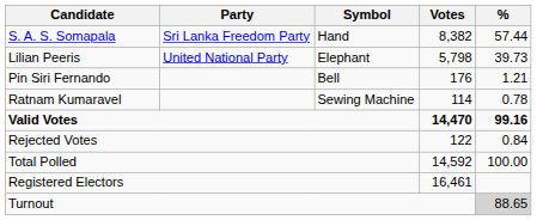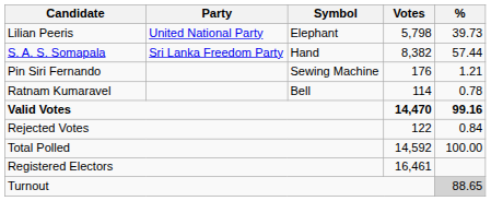 <table class="wikitable" border="1" style="text-align:right;">
 <tr>
 <th align=left width="180">Candidate</th>
 <th align=left width="180">Party</th>
 <th align=left width="120">Symbol</th>
 <th align=left width="60">Votes</th>
 <th align=left width="60">%</th>
 </tr>
 <tr>
+<td align=left>Lilian Peeris</td>
+<td align=left><a href='#'>United National Party</a></td>
+<td align=left>Elephant</td>
+<td>5,798</td>
+<td>39.73</td>
+</tr>
+<tr>
 <td align=left><a href='#'>S. A. S. Somapala</a></td>
 <td align=left><a href='#'>Sri Lanka Freedom Party</a></td>
 <td align=left>Hand</td>
 <td>8,382</td>
 <td>57.44</td>
 </tr>
 <tr>
-<td align=left>Lilian Peeris</td>
-<td align=left><a href='#'>United National Party</a></td>
-<td align=left>Elephant</td>
-<td>5,798</td>
-<td>39.73</td>
-</tr>
-<tr>
 <td align=left>Pin Siri Fernando</td>
 <td align=left></td>
-<td align=left>Bell</td>
+<td align=left>Sewing Machine</td>
 <td>176</td>
 <td>1.21</td>
 </tr>
 <tr>
 <td align=left>Ratnam Kumaravel</td>
 <td align=left></td>
-<td align=left>Sewing Machine</td>
+<td align=left>Bell</td>
 <td>114</td>
 <td>0.78</td>
 </tr>
 <tr>
 <td align=left colspan=3><strong>Valid Votes</strong></td>
 <td><strong>14,470</strong></td>
 <td><strong>99.16</strong></td>
 </tr>
 <tr>
 <td align=left colspan=3>Rejected Votes</td>
 <td>122</td>
 <td>0.84</td>
 </tr>
 <tr>
 <td align=left colspan=3>Total Polled</td>
 <td>14,592</td>
 <td>100.00</td>
 </tr>
 <tr>
 <td align=left colspan=3>Registered Electors</td>
 <td>16,461</td>
 <td></td>
 </tr>
 <tr>
 <td align=left colspan=4>Turnout</td>
 <td style="background: lightgrey;">88.65</td>
 </tr>
 </table>
